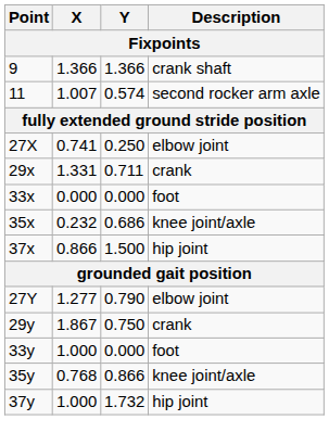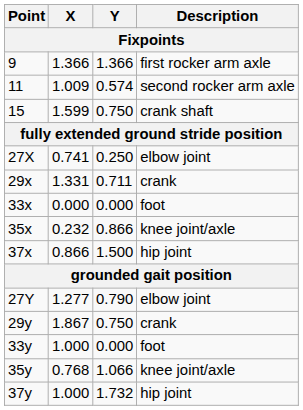 <table class="wikitable">
 <tr>
 <th>Point</th>
 <th>X</th>
 <th>Y</th>
 <th>Description</th>
 </tr>
 <tr>
 <th colspan="4">Fixpoints</th>
 </tr>
 <tr>
 <td>9</td>
 <td>1.366</td>
 <td>1.366</td>
-<td>crank shaft</td>
+<td>first rocker arm axle</td>
 </tr>
 <tr>
 <td>11</td>
-<td>1.007</td>
+<td>1.009</td>
 <td>0.574</td>
 <td>second rocker arm axle</td>
+</tr>
+<tr>
+<td>15</td>
+<td>1.599</td>
+<td>0.750</td>
+<td>crank shaft</td>
 </tr>
 <tr>
 <th colspan="4">fully extended ground stride position</th>
 </tr>
 <tr>
 <td>27X</td>
 <td>0.741</td>
 <td>0.250</td>
 <td>elbow joint</td>
 </tr>
 <tr>
 <td>29x</td>
 <td>1.331</td>
 <td>0.711</td>
 <td>crank</td>
 </tr>
 <tr>
 <td>33x</td>
 <td>0.000</td>
 <td>0.000</td>
 <td>foot</td>
 </tr>
 <tr>
 <td>35x</td>
 <td>0.232</td>
-<td>0.686</td>
+<td>0.866</td>
 <td>knee joint/axle</td>
 </tr>
 <tr>
 <td>37x</td>
 <td>0.866</td>
 <td>1.500</td>
 <td>hip joint</td>
 </tr>
 <tr>
 <th colspan="4">grounded gait position</th>
 </tr>
 <tr>
 <td>27Y</td>
 <td>1.277</td>
 <td>0.790</td>
 <td>elbow joint</td>
 </tr>
 <tr>
 <td>29y</td>
 <td>1.867</td>
 <td>0.750</td>
 <td>crank</td>
 </tr>
 <tr>
 <td>33y</td>
 <td>1.000</td>
 <td>0.000</td>
 <td>foot</td>
 </tr>
 <tr>
 <td>35y</td>
 <td>0.768</td>
-<td>0.866</td>
+<td>1.066</td>
 <td>knee joint/axle</td>
 </tr>
 <tr>
 <td>37y</td>
 <td>1.000</td>
 <td>1.732</td>
 <td>hip joint</td>
 </tr>
 </table>
